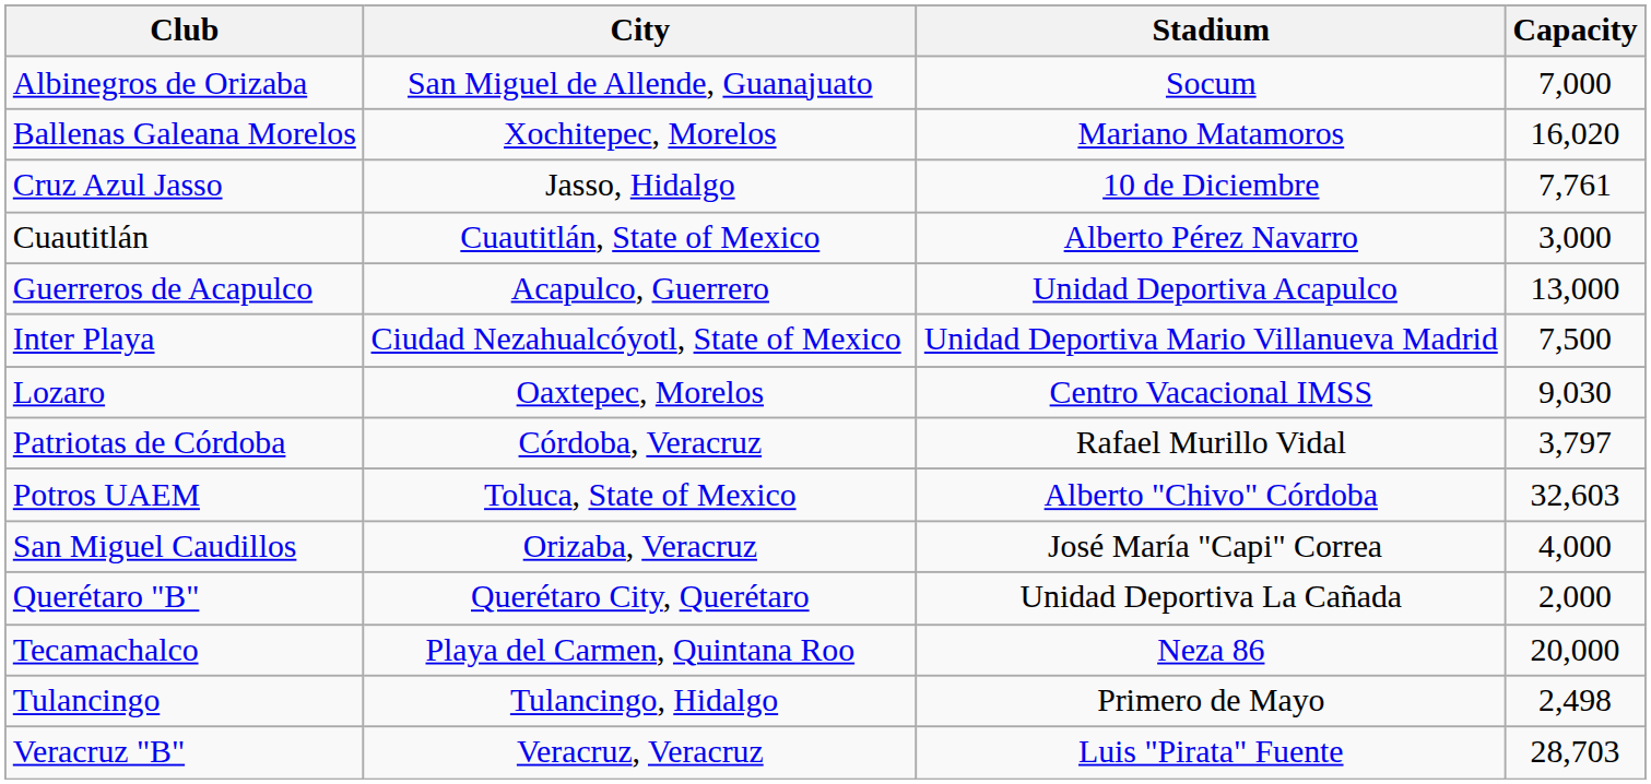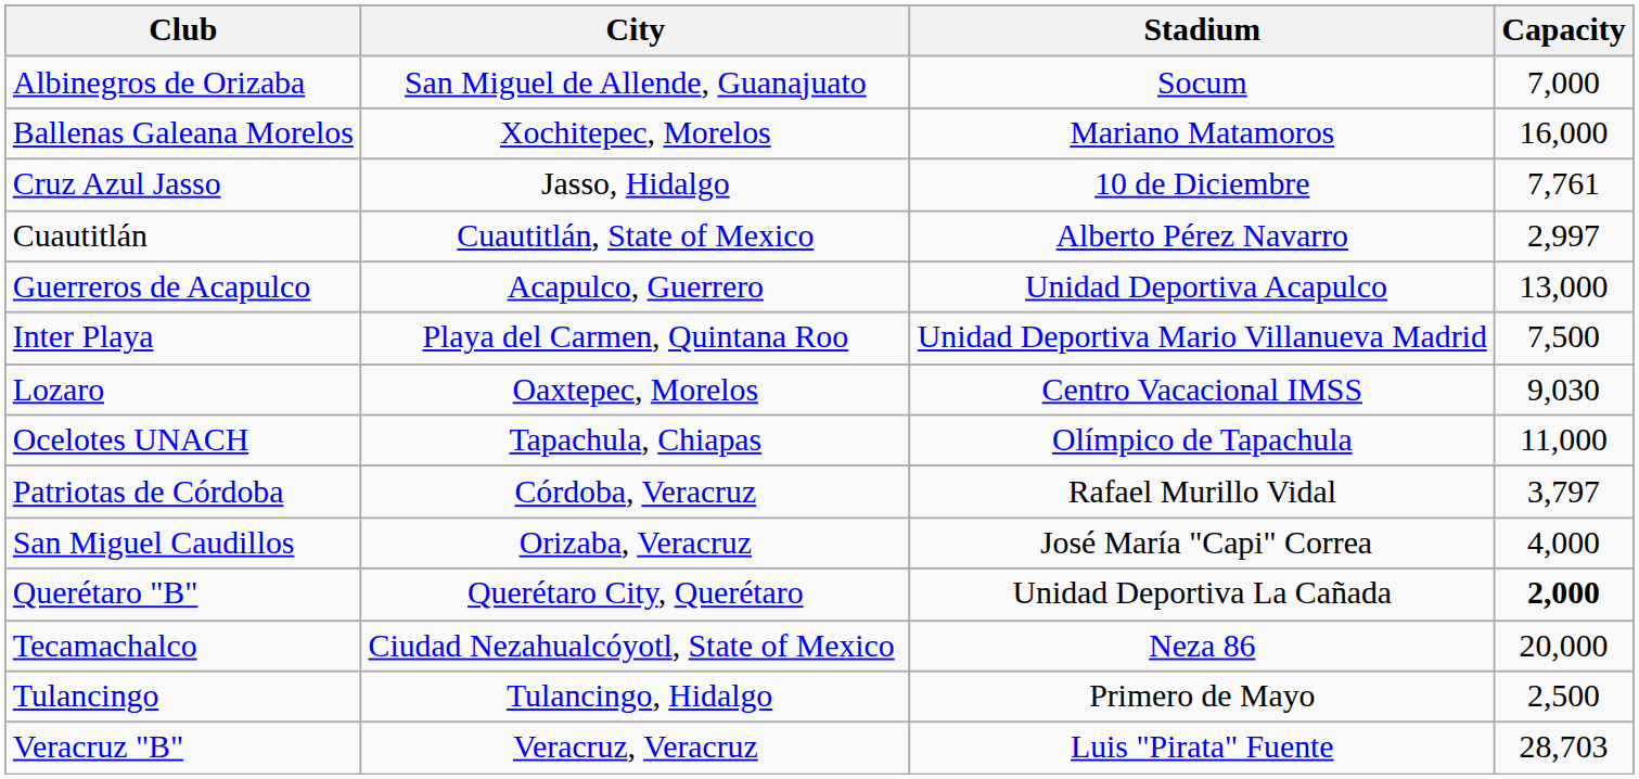 <table class="wikitable sortable" style="text-align: center;">
 <tr>
 <th>Club</th>
 <th>City</th>
 <th>Stadium</th>
 <th>Capacity</th>
 </tr>
 <tr>
 <td align="left"><a href='#'>Albinegros de Orizaba</a></td>
 <td> <a href='#'>San Miguel de Allende</a>, <a href='#'>Guanajuato</a> </td>
 <td><a href='#'>Socum</a></td>
 <td>7,000</td>
 </tr>
 <tr>
 <td align="left"><a href='#'>Ballenas Galeana Morelos</a></td>
 <td><a href='#'>Xochitepec</a>, <a href='#'>Morelos</a></td>
 <td><a href='#'>Mariano Matamoros</a></td>
-<td>16,020</td>
+<td>16,000</td>
 </tr>
 <tr>
 <td align="left"><a href='#'>Cruz Azul Jasso</a></td>
 <td>Jasso, <a href='#'>Hidalgo</a></td>
 <td><a href='#'>10 de Diciembre</a></td>
 <td>7,761</td>
 </tr>
 <tr>
 <td align="left">Cuautitlán</td>
 <td><a href='#'>Cuautitlán</a>, <a href='#'>State of Mexico</a></td>
 <td><a href='#'>Alberto Pérez Navarro</a></td>
-<td>3,000</td>
+<td>2,997</td>
 </tr>
 <tr>
 <td align="left"><a href='#'>Guerreros de Acapulco</a> </td>
 <td> <a href='#'>Acapulco</a>, <a href='#'>Guerrero</a> </td>
 <td> <a href='#'>Unidad Deportiva Acapulco</a></td>
 <td>13,000</td>
 </tr>
 <tr>
 <td align="left"><a href='#'>Inter Playa</a></td>
-<td><a href='#'>Ciudad Nezahualcóyotl</a>, <a href='#'>State of Mexico</a> </td>
+<td><a href='#'>Playa del Carmen</a>, <a href='#'>Quintana Roo</a></td>
 <td><a href='#'>Unidad Deportiva Mario Villanueva Madrid</a></td>
 <td>7,500</td>
 </tr>
 <tr>
 <td align="left"><a href='#'>Lozaro</a> </td>
 <td> <a href='#'>Oaxtepec</a>, <a href='#'>Morelos</a> </td>
 <td> <a href='#'>Centro Vacacional IMSS</a> </td>
 <td>9,030</td>
 </tr>
 <tr>
+<td align="left"><a href='#'>Ocelotes UNACH</a></td>
+<td><a href='#'>Tapachula</a>, <a href='#'>Chiapas</a></td>
+<td><a href='#'>Olímpico de Tapachula</a></td>
+<td>11,000</td>
+</tr>
+<tr>
 <td align="left"><a href='#'>Patriotas de Córdoba</a></td>
 <td><a href='#'>Córdoba</a>, <a href='#'>Veracruz</a></td>
 <td>Rafael Murillo Vidal</td>
 <td>3,797</td>
-</tr>
-<tr>
-<td align="left"><a href='#'>Potros UAEM</a></td>
-<td><a href='#'>Toluca</a>, <a href='#'>State of Mexico</a></td>
-<td><a href='#'>Alberto "Chivo" Córdoba</a></td>
-<td>32,603</td>
 </tr>
 <tr>
 <td align="left"><a href='#'>San Miguel Caudillos</a> </td>
 <td><a href='#'>Orizaba</a>, <a href='#'>Veracruz</a></td>
 <td> José María "Capi" Correa</td>
 <td>4,000</td>
 </tr>
 <tr>
 <td align="left"><a href='#'>Querétaro "B"</a></td>
 <td><a href='#'>Querétaro City</a>, <a href='#'>Querétaro</a></td>
 <td>Unidad Deportiva La Cañada</td>
-<td>2,000</td>
+<td><strong>2,000</strong></td>
 </tr>
 <tr>
 <td align="left"><a href='#'>Tecamachalco</a> </td>
-<td><a href='#'>Playa del Carmen</a>, <a href='#'>Quintana Roo</a></td>
+<td><a href='#'>Ciudad Nezahualcóyotl</a>, <a href='#'>State of Mexico</a> </td>
 <td> <a href='#'>Neza 86</a> </td>
 <td>20,000</td>
 </tr>
 <tr>
 <td align="left"><a href='#'>Tulancingo</a> </td>
 <td> <a href='#'>Tulancingo</a>, <a href='#'>Hidalgo</a></td>
 <td>Primero de Mayo</td>
-<td>2,498</td>
+<td>2,500</td>
 </tr>
 <tr>
 <td align="left"><a href='#'>Veracruz "B"</a></td>
 <td><a href='#'>Veracruz</a>, <a href='#'>Veracruz</a></td>
 <td><a href='#'>Luis "Pirata" Fuente</a></td>
 <td>28,703</td>
 </tr>
 </table>
